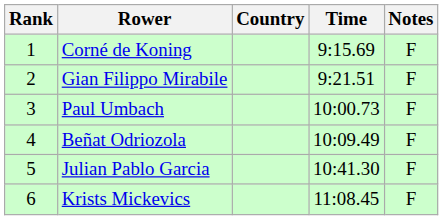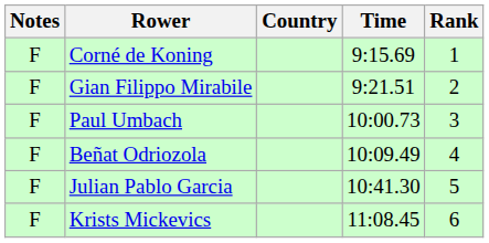 <table class="wikitable" style="text-align:center">
 <tr>
-<th>Rank</th>
+<th>Notes</th>
 <th>Rower</th>
 <th>Country</th>
 <th>Time</th>
-<th>Notes</th>
+<th>Rank</th>
 </tr>
 <tr bgcolor=ccffcc>
-<td>1</td>
+<td>F</td>
 <td align="left"><a href='#'>Corné de Koning</a></td>
 <td align="left"></td>
 <td>9:15.69</td>
-<td>F</td>
+<td>1</td>
 </tr>
 <tr bgcolor=ccffcc>
-<td>2</td>
+<td>F</td>
 <td align="left"><a href='#'>Gian Filippo Mirabile</a></td>
 <td align="left"></td>
 <td>9:21.51</td>
-<td>F</td>
+<td>2</td>
 </tr>
 <tr bgcolor=ccffcc>
-<td>3</td>
+<td>F</td>
 <td align="left"><a href='#'>Paul Umbach</a></td>
 <td align="left"></td>
 <td>10:00.73</td>
-<td>F</td>
+<td>3</td>
 </tr>
 <tr bgcolor=ccffcc>
-<td>4</td>
+<td>F</td>
 <td align="left"><a href='#'>Beñat Odriozola</a></td>
 <td align="left"></td>
 <td>10:09.49</td>
-<td>F</td>
+<td>4</td>
 </tr>
 <tr bgcolor=ccffcc>
-<td>5</td>
+<td>F</td>
 <td align="left"><a href='#'>Julian Pablo Garcia</a></td>
 <td align="left"></td>
 <td>10:41.30</td>
-<td>F</td>
+<td>5</td>
 </tr>
 <tr bgcolor=ccffcc>
-<td>6</td>
+<td>F</td>
 <td align="left"><a href='#'>Krists Mickevics</a></td>
 <td align="left"></td>
 <td>11:08.45</td>
-<td>F</td>
+<td>6</td>
 </tr>
 </table>
